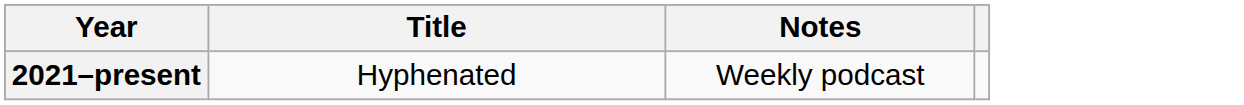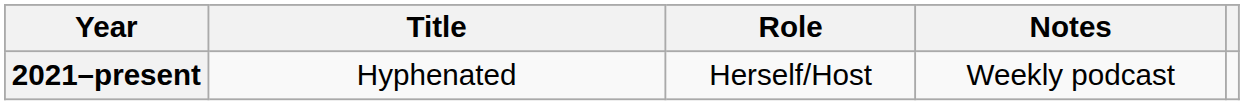 <table class="wikitable plainrowheaders" style="text-align:center;">
 <tr>
 <th scope="col">Year</th>
 <th scope="col" style="width:15em;">Title</th>
+<th scope="col" style="width:08em;">Role</th>
 <th scope="col" style="width:10em;">Notes</th>
 <th></th>
 </tr>
 <tr>
 <th scope="row" style="text-align:center">2021–present</th>
 <td>Hyphenated</td>
+<td>Herself/Host</td>
 <td>Weekly podcast</td>
 <td></td>
 </tr>
 </table>
